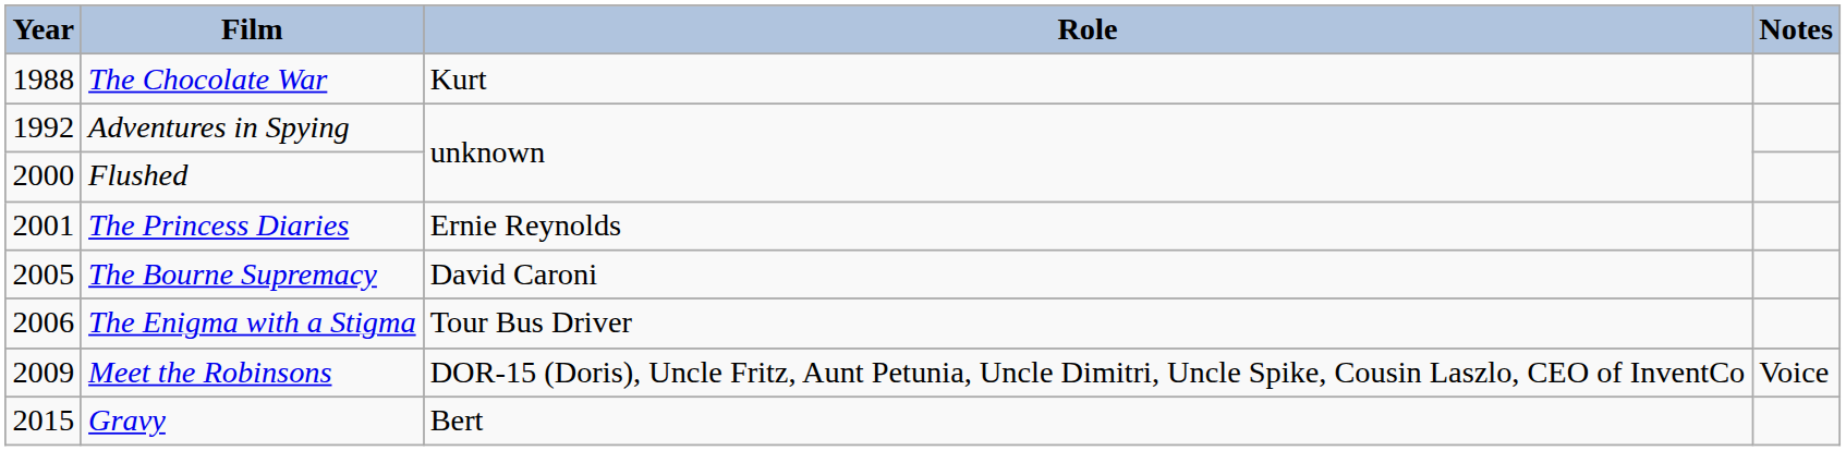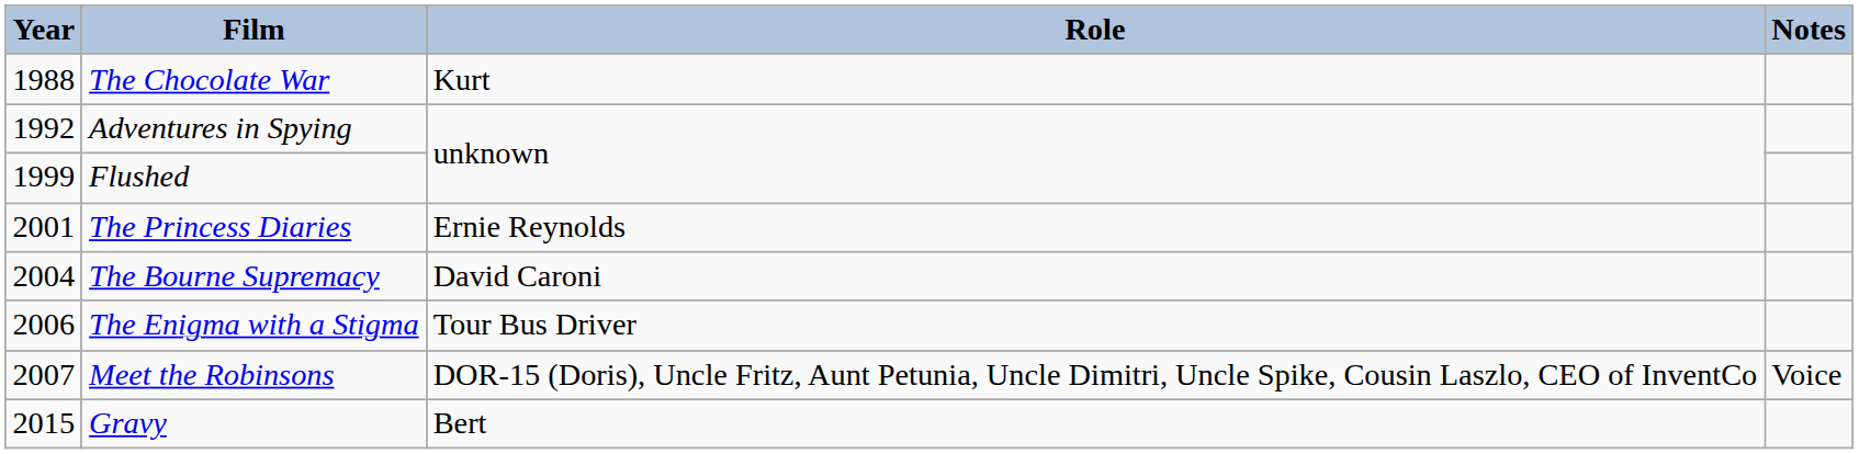 <table class="wikitable">
 <tr>
 <th style="background:#B0C4DE;">Year</th>
 <th style="background:#B0C4DE;">Film</th>
 <th style="background:#B0C4DE;">Role</th>
 <th style="background:#B0C4DE;">Notes</th>
 </tr>
 <tr>
 <td>1988</td>
 <td><em><a href='#'>The Chocolate War</a></em></td>
 <td>Kurt</td>
 <td></td>
 </tr>
 <tr>
 <td>1992</td>
 <td><em>Adventures in Spying</em></td>
 <td rowspan="2">unknown</td>
 <td></td>
 </tr>
 <tr>
-<td>2000</td>
+<td>1999</td>
 <td><em>Flushed</em></td>
 <td></td>
 </tr>
 <tr>
 <td>2001</td>
 <td><em><a href='#'>The Princess Diaries</a></em></td>
 <td>Ernie Reynolds</td>
 <td></td>
 </tr>
 <tr>
-<td>2005</td>
+<td>2004</td>
 <td><em><a href='#'>The Bourne Supremacy</a></em></td>
 <td>David Caroni</td>
 <td></td>
 </tr>
 <tr>
 <td>2006</td>
 <td><em><a href='#'>The Enigma with a Stigma</a></em></td>
 <td>Tour Bus Driver</td>
 <td></td>
 </tr>
 <tr>
-<td>2009</td>
+<td>2007</td>
 <td><em><a href='#'>Meet the Robinsons</a></em></td>
 <td>DOR-15 (Doris), Uncle Fritz, Aunt Petunia, Uncle Dimitri, Uncle Spike, Cousin Laszlo, CEO of InventCo</td>
 <td>Voice</td>
 </tr>
 <tr>
 <td>2015</td>
 <td><em><a href='#'>Gravy</a></em></td>
 <td>Bert</td>
 <td></td>
 </tr>
 </table>
